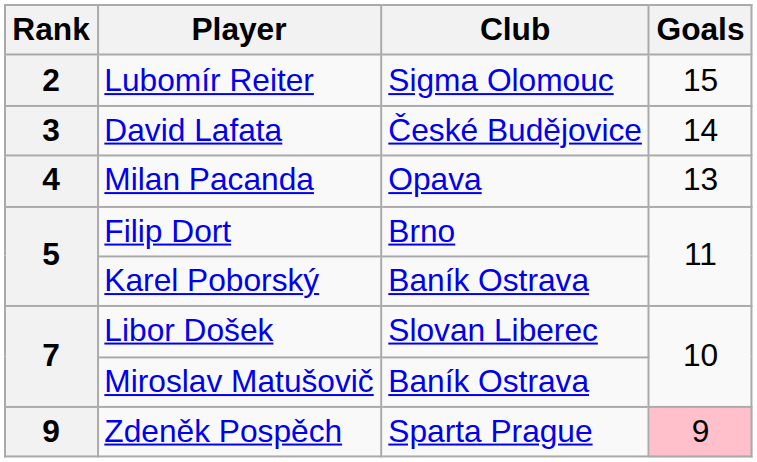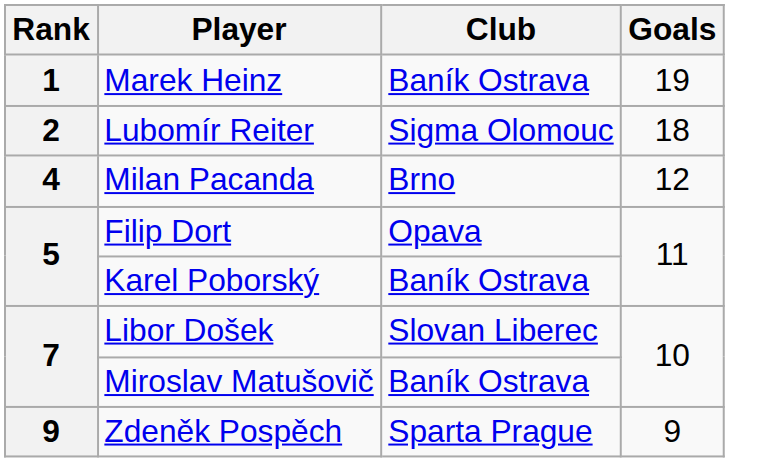 <table class="wikitable" style="text-align:center">
 <tr>
 <th>Rank</th>
 <th>Player</th>
 <th>Club</th>
 <th>Goals</th>
 </tr>
 <tr>
+<th>1</th>
+<td align="left"> <a href='#'>Marek Heinz</a></td>
+<td align="left"><a href='#'>Baník Ostrava</a></td>
+<td>19</td>
+</tr>
+<tr>
 <th>2</th>
 <td align="left"> <a href='#'>Lubomír Reiter</a></td>
 <td align="left"><a href='#'>Sigma Olomouc</a></td>
-<td>15</td>
-</tr>
-<tr>
-<th>3</th>
-<td align="left"> <a href='#'>David Lafata</a></td>
-<td align="left"><a href='#'>České Budějovice</a></td>
-<td>14</td>
+<td>18</td>
 </tr>
 <tr>
 <th>4</th>
 <td align="left"> <a href='#'>Milan Pacanda</a></td>
-<td align="left"><a href='#'>Opava</a></td>
-<td>13</td>
+<td align="left"><a href='#'>Brno</a></td>
+<td>12</td>
 </tr>
 <tr>
 <th rowspan="2">5</th>
 <td align="left"> <a href='#'>Filip Dort</a></td>
-<td align="left"><a href='#'>Brno</a></td>
+<td align="left"><a href='#'>Opava</a></td>
 <td rowspan="2">11</td>
 </tr>
 <tr>
 <td align="left"> <a href='#'>Karel Poborský</a></td>
 <td align="left"><a href='#'>Baník Ostrava</a></td>
 </tr>
 <tr>
 <th rowspan="2">7</th>
 <td align="left"> <a href='#'>Libor Došek</a></td>
 <td align="left"><a href='#'>Slovan Liberec</a></td>
 <td rowspan="2">10</td>
 </tr>
 <tr>
 <td align="left"> <a href='#'>Miroslav Matušovič</a></td>
 <td align="left"><a href='#'>Baník Ostrava</a></td>
 </tr>
 <tr>
 <th>9</th>
 <td align="left"> <a href='#'>Zdeněk Pospěch</a></td>
 <td align="left"><a href='#'>Sparta Prague</a></td>
-<td style="background: pink;">9</td>
+<td>9</td>
 </tr>
 </table>
